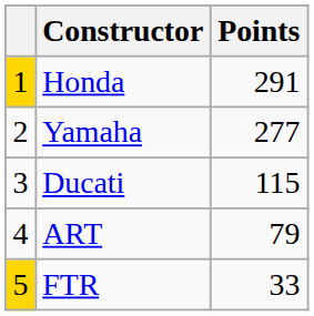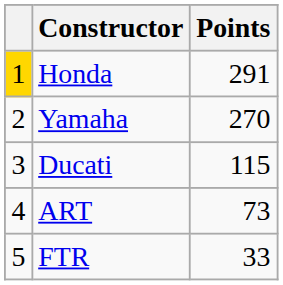 <table class="wikitable" style="font-size: 95%;">
 <tr>
 <th></th>
 <th>Constructor</th>
 <th>Points</th>
 </tr>
 <tr>
 <td align=center style="background: gold;">1</td>
 <td> <a href='#'>Honda</a></td>
 <td align=right>291</td>
 </tr>
 <tr>
 <td align=center>2</td>
 <td> <a href='#'>Yamaha</a></td>
-<td align=right>277</td>
+<td align=right>270</td>
 </tr>
 <tr>
 <td align=center>3</td>
 <td> <a href='#'>Ducati</a></td>
 <td align=right>115</td>
 </tr>
 <tr>
 <td align=center>4</td>
 <td> <a href='#'>ART</a></td>
-<td align=right>79</td>
+<td align=right>73</td>
 </tr>
 <tr>
-<td align=center style="background: gold;">5</td>
+<td align=center>5</td>
 <td> <a href='#'>FTR</a></td>
 <td align=right>33</td>
 </tr>
 </table>
